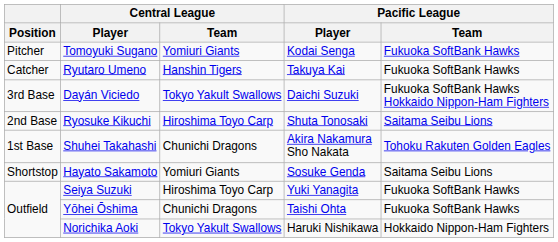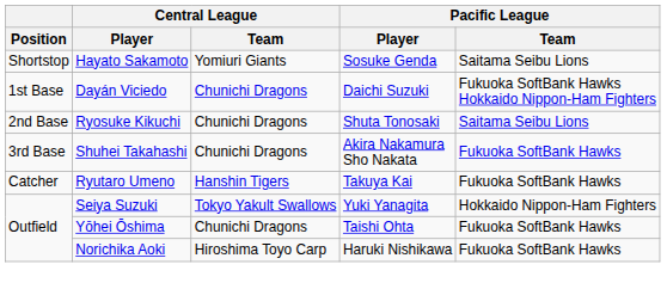 <table class="wikitable">
 <tr>
 <th></th>
 <th colspan="2">Central League</th>
 <th colspan="2">Pacific League</th>
 </tr>
 <tr>
 <th>Position</th>
 <th>Player</th>
 <th>Team</th>
 <th>Player</th>
 <th>Team</th>
 </tr>
 <tr>
-<td scope="row">Pitcher</td>
-<td><a href='#'>Tomoyuki Sugano</a></td>
-<td><a href='#'>Yomiuri Giants</a></td>
-<td><a href='#'>Kodai Senga</a></td>
+<td scope="row">Shortstop</td>
+<td><a href='#'>Hayato Sakamoto</a></td>
+<td>Yomiuri Giants</td>
+<td><a href='#'>Sosuke Genda</a></td>
+<td>Saitama Seibu Lions</td>
+</tr>
+<tr>
+<td scope="row">1st Base</td>
+<td><a href='#'>Dayán Viciedo</a></td>
+<td><a href='#'>Chunichi Dragons</a></td>
+<td><a href='#'>Daichi Suzuki</a></td>
+<td>Fukuoka SoftBank Hawks<br><a href='#'>Hokkaido Nippon-Ham Fighters</a></td>
+</tr>
+<tr>
+<td scope="row">2nd Base</td>
+<td><a href='#'>Ryosuke Kikuchi</a></td>
+<td>Chunichi Dragons</td>
+<td><a href='#'>Shuta Tonosaki</a></td>
+<td><a href='#'>Saitama Seibu Lions</a></td>
+</tr>
+<tr>
+<td scope="row">3rd Base</td>
+<td><a href='#'>Shuhei Takahashi</a></td>
+<td>Chunichi Dragons</td>
+<td><a href='#'>Akira Nakamura</a><br>Sho Nakata</td>
 <td><a href='#'>Fukuoka SoftBank Hawks</a></td>
 </tr>
 <tr>
 <td scope="row">Catcher</td>
 <td><a href='#'>Ryutaro Umeno</a></td>
 <td><a href='#'>Hanshin Tigers</a></td>
 <td><a href='#'>Takuya Kai</a></td>
 <td>Fukuoka SoftBank Hawks</td>
 </tr>
 <tr>
-<td scope="row">3rd Base</td>
-<td><a href='#'>Dayán Viciedo</a></td>
-<td><a href='#'>Tokyo Yakult Swallows</a></td>
-<td><a href='#'>Daichi Suzuki</a></td>
-<td>Fukuoka SoftBank Hawks<br><a href='#'>Hokkaido Nippon-Ham Fighters</a></td>
-</tr>
-<tr>
-<td scope="row">2nd Base</td>
-<td><a href='#'>Ryosuke Kikuchi</a></td>
-<td><a href='#'>Hiroshima Toyo Carp</a></td>
-<td><a href='#'>Shuta Tonosaki</a></td>
-<td><a href='#'>Saitama Seibu Lions</a></td>
-</tr>
-<tr>
-<td scope="row">1st Base</td>
-<td><a href='#'>Shuhei Takahashi</a></td>
-<td>Chunichi Dragons</td>
-<td><a href='#'>Akira Nakamura</a><br>Sho Nakata</td>
-<td><a href='#'>Tohoku Rakuten Golden Eagles</a></td>
-</tr>
-<tr>
-<td scope="row">Shortstop</td>
-<td><a href='#'>Hayato Sakamoto</a></td>
-<td>Yomiuri Giants</td>
-<td><a href='#'>Sosuke Genda</a></td>
-<td>Saitama Seibu Lions</td>
-</tr>
-<tr>
 <td scope="row" rowspan="3">Outfield</td>
 <td><a href='#'>Seiya Suzuki</a></td>
-<td>Hiroshima Toyo Carp</td>
+<td><a href='#'>Tokyo Yakult Swallows</a></td>
 <td><a href='#'>Yuki Yanagita</a></td>
-<td>Fukuoka SoftBank Hawks</td>
+<td>Hokkaido Nippon-Ham Fighters</td>
 </tr>
 <tr>
 <td><a href='#'>Yōhei Ōshima</a></td>
 <td>Chunichi Dragons</td>
 <td><a href='#'>Taishi Ohta</a></td>
 <td>Fukuoka SoftBank Hawks</td>
 </tr>
 <tr>
 <td><a href='#'>Norichika Aoki</a></td>
-<td><a href='#'>Tokyo Yakult Swallows</a></td>
+<td>Hiroshima Toyo Carp</td>
 <td>Haruki Nishikawa</td>
-<td>Hokkaido Nippon-Ham Fighters</td>
+<td>Fukuoka SoftBank Hawks</td>
 </tr>
 </table>
